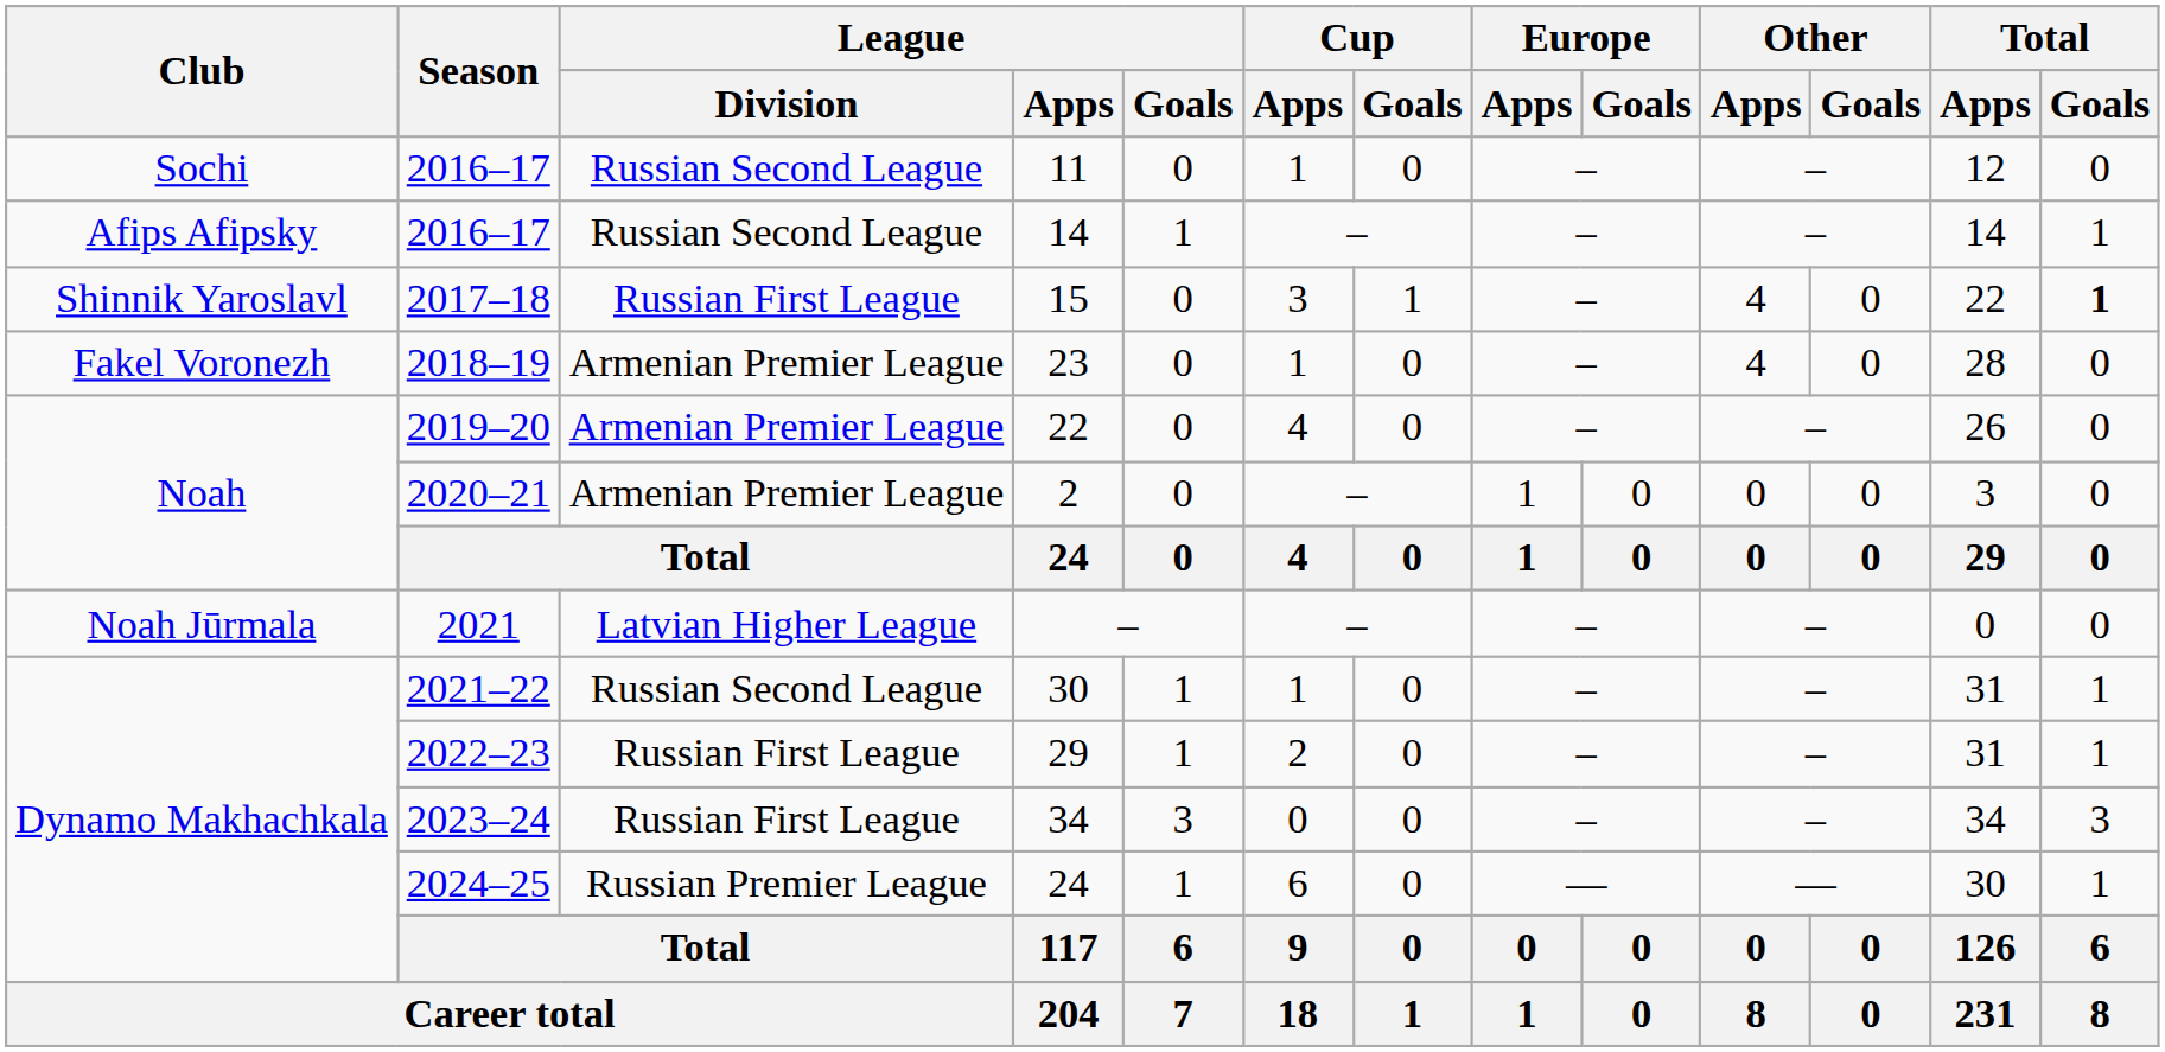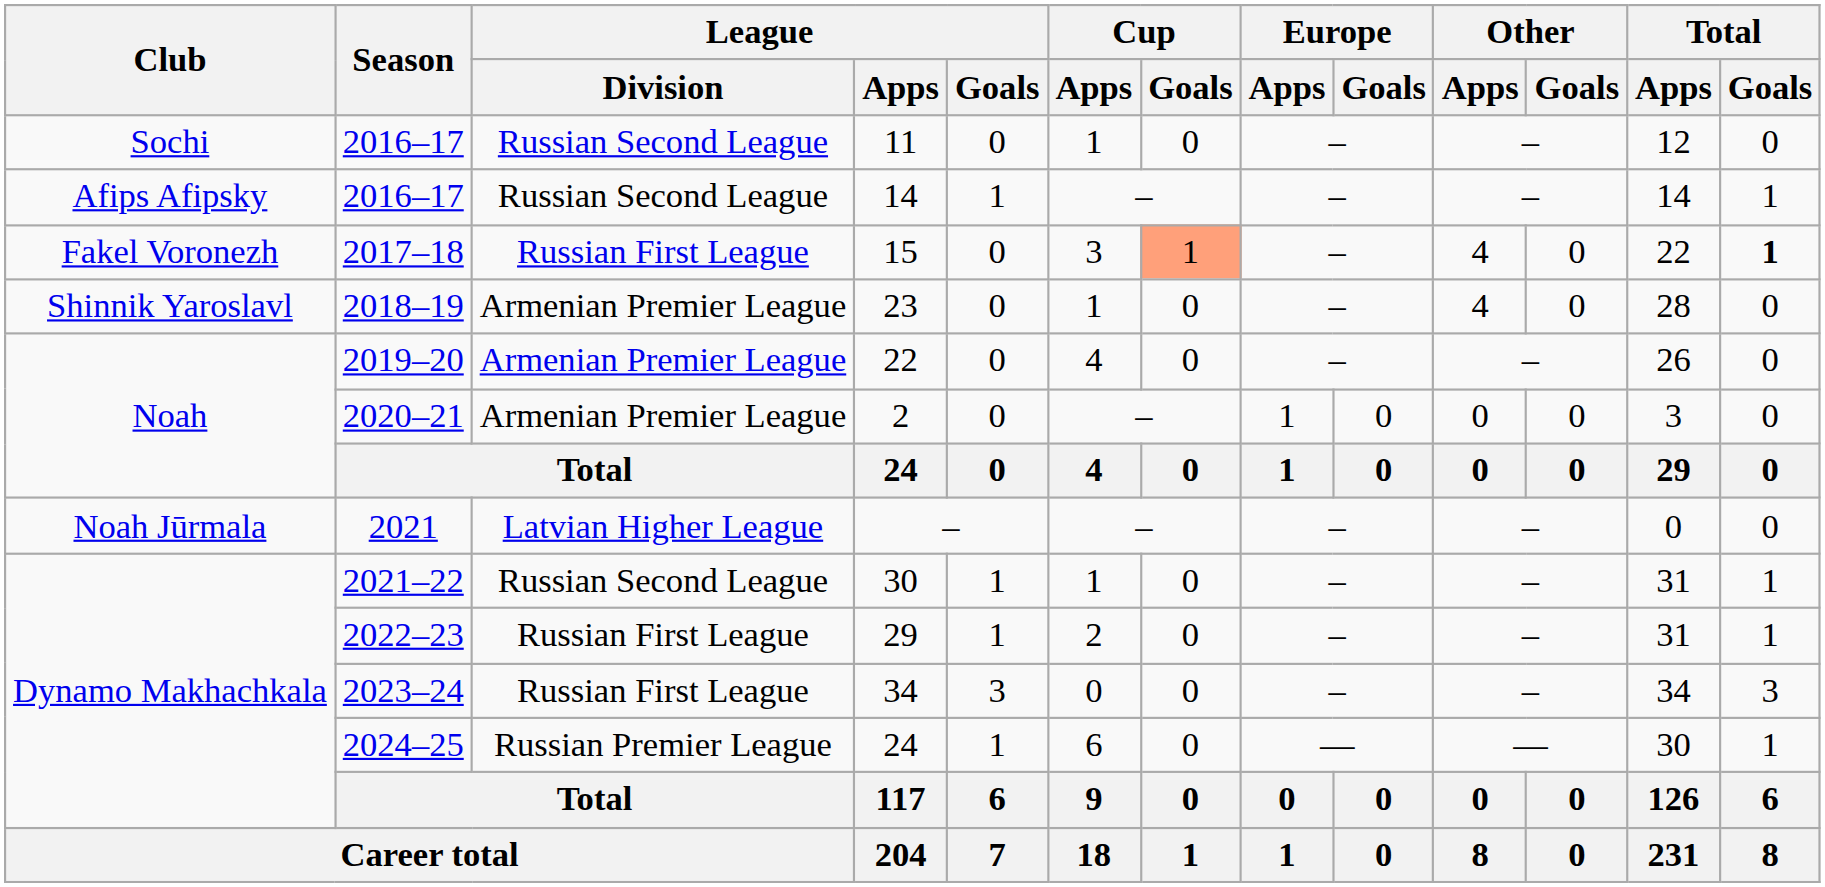 <table class="wikitable" style="text-align: center;">
 <tr>
 <th rowspan="2">Club</th>
 <th rowspan="2">Season</th>
 <th colspan="3">League</th>
 <th colspan="2">Cup</th>
 <th colspan="2">Europe</th>
 <th colspan="2">Other</th>
 <th colspan="2">Total</th>
 </tr>
 <tr>
 <th>Division</th>
 <th>Apps</th>
 <th>Goals</th>
 <th>Apps</th>
 <th>Goals</th>
 <th>Apps</th>
 <th>Goals</th>
 <th>Apps</th>
 <th>Goals</th>
 <th>Apps</th>
 <th>Goals</th>
 </tr>
 <tr>
 <td><a href='#'>Sochi</a></td>
 <td><a href='#'>2016–17</a></td>
 <td><a href='#'>Russian Second League</a></td>
 <td>11</td>
 <td>0</td>
 <td>1</td>
 <td>0</td>
 <td colspan=2>–</td>
 <td colspan=2>–</td>
 <td>12</td>
 <td>0</td>
 </tr>
 <tr>
 <td><a href='#'>Afips Afipsky</a></td>
 <td><a href='#'>2016–17</a></td>
 <td>Russian Second League</td>
 <td>14</td>
 <td>1</td>
 <td colspan=2>–</td>
 <td colspan=2>–</td>
 <td colspan=2>–</td>
 <td>14</td>
 <td>1</td>
 </tr>
 <tr>
-<td><a href='#'>Shinnik Yaroslavl</a></td>
+<td><a href='#'>Fakel Voronezh</a></td>
 <td><a href='#'>2017–18</a></td>
 <td><a href='#'>Russian First League</a></td>
 <td>15</td>
 <td>0</td>
 <td>3</td>
-<td>1</td>
+<td style="background: lightsalmon;">1</td>
 <td colspan=2>–</td>
 <td>4</td>
 <td>0</td>
 <td>22</td>
 <td><strong>1</strong></td>
 </tr>
 <tr>
-<td><a href='#'>Fakel Voronezh</a></td>
+<td><a href='#'>Shinnik Yaroslavl</a></td>
 <td><a href='#'>2018–19</a></td>
 <td>Armenian Premier League</td>
 <td>23</td>
 <td>0</td>
 <td>1</td>
 <td>0</td>
 <td colspan=2>–</td>
 <td>4</td>
 <td>0</td>
 <td>28</td>
 <td>0</td>
 </tr>
 <tr>
 <td rowspan="3"><a href='#'>Noah</a></td>
 <td><a href='#'>2019–20</a></td>
 <td><a href='#'>Armenian Premier League</a></td>
 <td>22</td>
 <td>0</td>
 <td>4</td>
 <td>0</td>
 <td colspan=2>–</td>
 <td colspan=2>–</td>
 <td>26</td>
 <td>0</td>
 </tr>
 <tr>
 <td><a href='#'>2020–21</a></td>
 <td>Armenian Premier League</td>
 <td>2</td>
 <td>0</td>
 <td colspan=2>–</td>
 <td>1</td>
 <td>0</td>
 <td>0</td>
 <td>0</td>
 <td>3</td>
 <td>0</td>
 </tr>
 <tr>
 <th colspan=2>Total</th>
 <th>24</th>
 <th>0</th>
 <th>4</th>
 <th>0</th>
 <th>1</th>
 <th>0</th>
 <th>0</th>
 <th>0</th>
 <th>29</th>
 <th>0</th>
 </tr>
 <tr>
 <td><a href='#'>Noah Jūrmala</a></td>
 <td><a href='#'>2021</a></td>
 <td><a href='#'>Latvian Higher League</a></td>
 <td colspan=2>–</td>
 <td colspan=2>–</td>
 <td colspan=2>–</td>
 <td colspan=2>–</td>
 <td>0</td>
 <td>0</td>
 </tr>
 <tr>
 <td rowspan="5"><a href='#'>Dynamo Makhachkala</a></td>
 <td><a href='#'>2021–22</a></td>
 <td>Russian Second League</td>
 <td>30</td>
 <td>1</td>
 <td>1</td>
 <td>0</td>
 <td colspan=2>–</td>
 <td colspan=2>–</td>
 <td>31</td>
 <td>1</td>
 </tr>
 <tr>
 <td><a href='#'>2022–23</a></td>
 <td>Russian First League</td>
 <td>29</td>
 <td>1</td>
 <td>2</td>
 <td>0</td>
 <td colspan=2>–</td>
 <td colspan=2>–</td>
 <td>31</td>
 <td>1</td>
 </tr>
 <tr>
 <td><a href='#'>2023–24</a></td>
 <td>Russian First League</td>
 <td>34</td>
 <td>3</td>
 <td>0</td>
 <td>0</td>
 <td colspan=2>–</td>
 <td colspan=2>–</td>
 <td>34</td>
 <td>3</td>
 </tr>
 <tr>
 <td><a href='#'>2024–25</a></td>
 <td>Russian Premier League</td>
 <td>24</td>
 <td>1</td>
 <td>6</td>
 <td>0</td>
 <td colspan="2">—</td>
 <td colspan="2">—</td>
 <td>30</td>
 <td>1</td>
 </tr>
 <tr>
 <th colspan="2">Total</th>
 <th>117</th>
 <th>6</th>
 <th>9</th>
 <th>0</th>
 <th>0</th>
 <th>0</th>
 <th>0</th>
 <th>0</th>
 <th>126</th>
 <th>6</th>
 </tr>
 <tr>
 <th colspan="3">Career total</th>
 <th>204</th>
 <th>7</th>
 <th>18</th>
 <th>1</th>
 <th>1</th>
 <th>0</th>
 <th>8</th>
 <th>0</th>
 <th>231</th>
 <th>8</th>
 </tr>
 </table>
